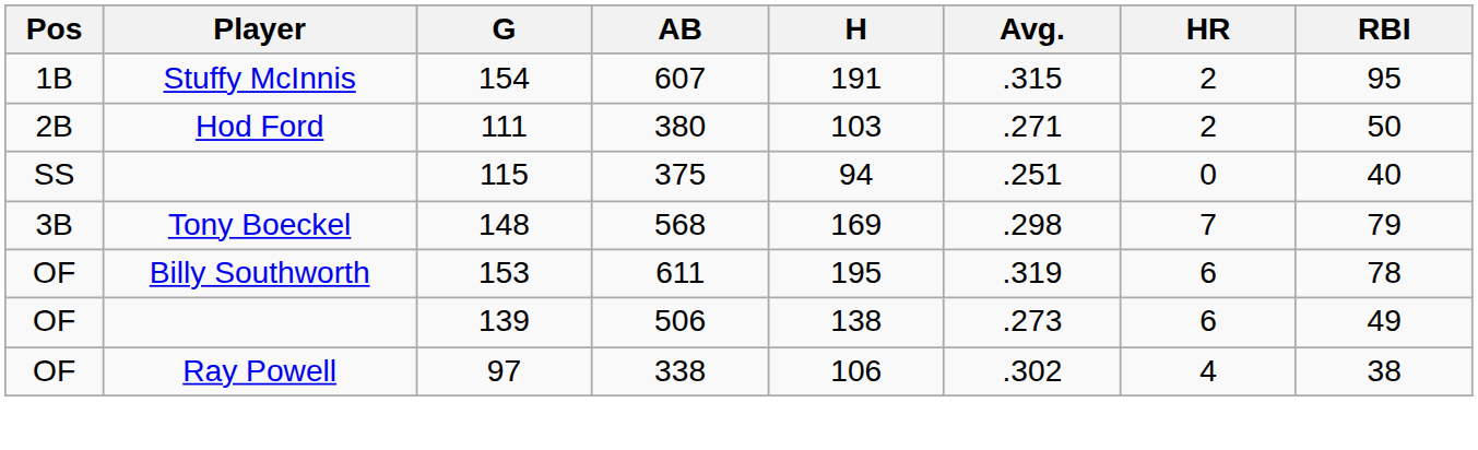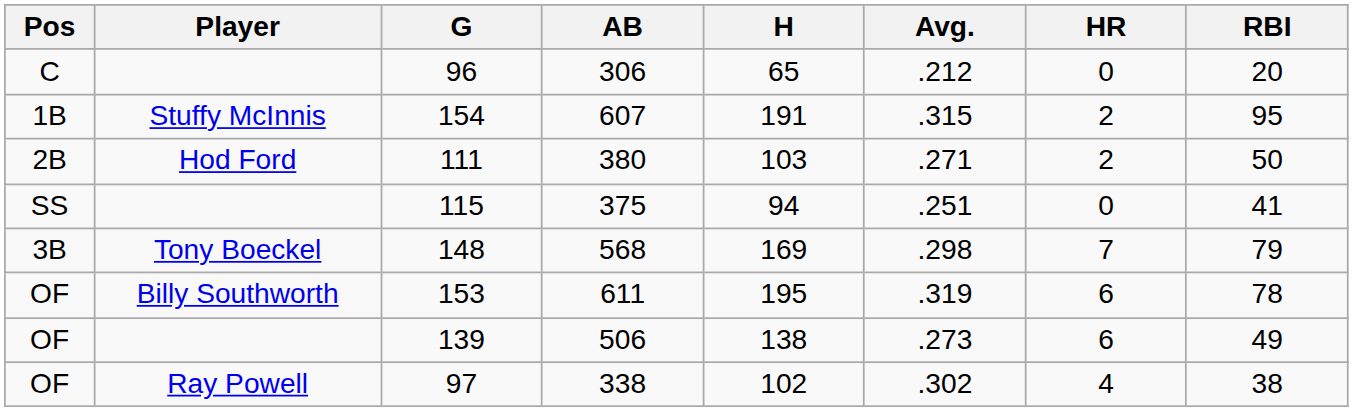 <table class="wikitable sortable">
 <tr>
 <th bgcolor="#DDDDFF" width="5%">Pos</th>
 <th bgcolor="#DDDDFF" width="16%">Player</th>
 <th bgcolor="#DDDDFF" width="9%">G</th>
 <th bgcolor="#DDDDFF" width="9%">AB</th>
 <th bgcolor="#DDDDFF" width="9%">H</th>
 <th bgcolor="#DDDDFF" width="9%">Avg.</th>
 <th bgcolor="#DDDDFF" width="9%">HR</th>
 <th bgcolor="#DDDDFF" width="9%">RBI</th>
+</tr>
+<tr align="center">
+<td>C</td>
+<td></td>
+<td>96</td>
+<td>306</td>
+<td>65</td>
+<td>.212</td>
+<td>0</td>
+<td>20</td>
 </tr>
 <tr align="center">
 <td>1B</td>
 <td><a href='#'>Stuffy McInnis</a></td>
 <td>154</td>
 <td>607</td>
 <td>191</td>
 <td>.315</td>
 <td>2</td>
 <td>95</td>
 </tr>
 <tr align=center>
 <td>2B</td>
 <td><a href='#'>Hod Ford</a></td>
 <td>111</td>
 <td>380</td>
 <td>103</td>
 <td>.271</td>
 <td>2</td>
 <td>50</td>
 </tr>
 <tr align=center>
 <td>SS</td>
 <td></td>
 <td>115</td>
 <td>375</td>
 <td>94</td>
 <td>.251</td>
 <td>0</td>
-<td>40</td>
+<td>41</td>
 </tr>
 <tr align="center">
 <td>3B</td>
 <td><a href='#'>Tony Boeckel</a></td>
 <td>148</td>
 <td>568</td>
 <td>169</td>
 <td>.298</td>
 <td>7</td>
 <td>79</td>
 </tr>
 <tr align=center>
 <td>OF</td>
 <td><a href='#'>Billy Southworth</a></td>
 <td>153</td>
 <td>611</td>
 <td>195</td>
 <td>.319</td>
 <td>6</td>
 <td>78</td>
 </tr>
 <tr align=center>
 <td>OF</td>
 <td></td>
 <td>139</td>
 <td>506</td>
 <td>138</td>
 <td>.273</td>
 <td>6</td>
 <td>49</td>
 </tr>
 <tr align="center">
 <td>OF</td>
 <td><a href='#'>Ray Powell</a></td>
 <td>97</td>
 <td>338</td>
-<td>106</td>
+<td>102</td>
 <td>.302</td>
 <td>4</td>
 <td>38</td>
 </tr>
 </table>
